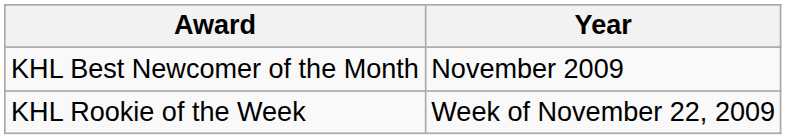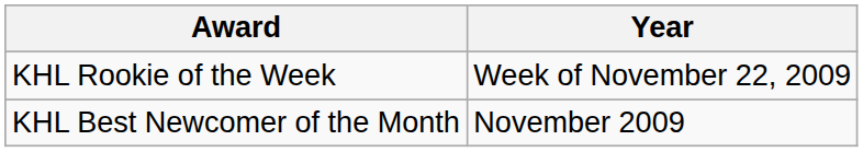 <table class="wikitable" border="1">
 <tr>
 <th>Award</th>
 <th>Year</th>
 </tr>
 <tr>
+<td>KHL Rookie of the Week</td>
+<td>Week of November 22, 2009</td>
+</tr>
+<tr>
 <td>KHL Best Newcomer of the Month</td>
 <td>November 2009</td>
 </tr>
-<tr>
-<td>KHL Rookie of the Week</td>
-<td>Week of November 22, 2009</td>
-</tr>
 </table>
